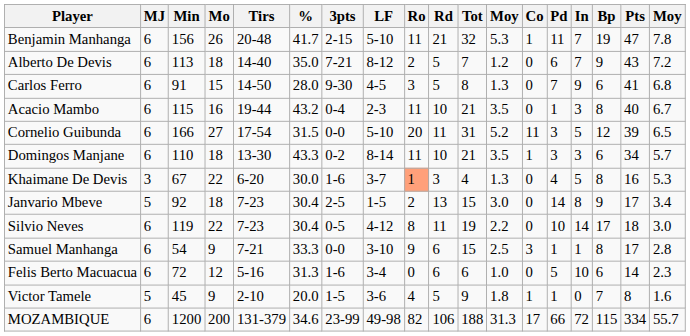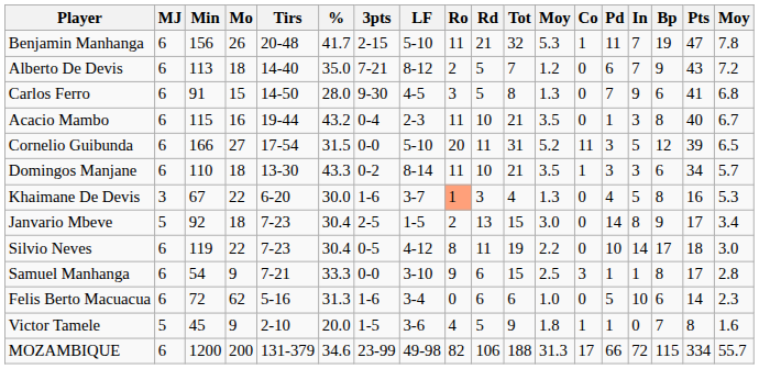 <table class="wikitable">
 <tr>
 <th>Player</th>
 <th>MJ</th>
 <th>Min</th>
 <th>Mo</th>
 <th>Tirs</th>
 <th>%</th>
 <th>3pts</th>
 <th>LF</th>
 <th>Ro</th>
 <th>Rd</th>
 <th>Tot</th>
 <th>Moy</th>
 <th>Co</th>
 <th>Pd</th>
 <th>In</th>
 <th>Bp</th>
 <th>Pts</th>
 <th>Moy</th>
 </tr>
 <tr>
 <td>Benjamin Manhanga</td>
 <td>6</td>
 <td>156</td>
 <td>26</td>
 <td>20-48</td>
 <td>41.7</td>
 <td>2-15</td>
 <td>5-10</td>
 <td>11</td>
 <td>21</td>
 <td>32</td>
 <td>5.3</td>
 <td>1</td>
 <td>11</td>
 <td>7</td>
 <td>19</td>
 <td>47</td>
 <td>7.8</td>
 </tr>
 <tr>
 <td>Alberto De Devis</td>
 <td>6</td>
 <td>113</td>
 <td>18</td>
 <td>14-40</td>
 <td>35.0</td>
 <td>7-21</td>
 <td>8-12</td>
 <td>2</td>
 <td>5</td>
 <td>7</td>
 <td>1.2</td>
 <td>0</td>
 <td>6</td>
 <td>7</td>
 <td>9</td>
 <td>43</td>
 <td>7.2</td>
 </tr>
 <tr>
 <td>Carlos Ferro</td>
 <td>6</td>
 <td>91</td>
 <td>15</td>
 <td>14-50</td>
 <td>28.0</td>
 <td>9-30</td>
 <td>4-5</td>
 <td>3</td>
 <td>5</td>
 <td>8</td>
 <td>1.3</td>
 <td>0</td>
 <td>7</td>
 <td>9</td>
 <td>6</td>
 <td>41</td>
 <td>6.8</td>
 </tr>
 <tr>
 <td>Acacio Mambo</td>
 <td>6</td>
 <td>115</td>
 <td>16</td>
 <td>19-44</td>
 <td>43.2</td>
 <td>0-4</td>
 <td>2-3</td>
 <td>11</td>
 <td>10</td>
 <td>21</td>
 <td>3.5</td>
 <td>0</td>
 <td>1</td>
 <td>3</td>
 <td>8</td>
 <td>40</td>
 <td>6.7</td>
 </tr>
 <tr>
 <td>Cornelio Guibunda</td>
 <td>6</td>
 <td>166</td>
 <td>27</td>
 <td>17-54</td>
 <td>31.5</td>
 <td>0-0</td>
 <td>5-10</td>
 <td>20</td>
 <td>11</td>
 <td>31</td>
 <td>5.2</td>
 <td>11</td>
 <td>3</td>
 <td>5</td>
 <td>12</td>
 <td>39</td>
 <td>6.5</td>
 </tr>
 <tr>
 <td>Domingos Manjane</td>
 <td>6</td>
 <td>110</td>
 <td>18</td>
 <td>13-30</td>
 <td>43.3</td>
 <td>0-2</td>
 <td>8-14</td>
 <td>11</td>
 <td>10</td>
 <td>21</td>
 <td>3.5</td>
 <td>1</td>
 <td>3</td>
 <td>3</td>
 <td>6</td>
 <td>34</td>
 <td>5.7</td>
 </tr>
 <tr>
 <td>Khaimane De Devis</td>
 <td>3</td>
 <td>67</td>
 <td>22</td>
 <td>6-20</td>
 <td>30.0</td>
 <td>1-6</td>
 <td>3-7</td>
 <td style="background: lightsalmon;">1</td>
 <td>3</td>
 <td>4</td>
 <td>1.3</td>
 <td>0</td>
 <td>4</td>
 <td>5</td>
 <td>8</td>
 <td>16</td>
 <td>5.3</td>
 </tr>
 <tr>
 <td>Janvario Mbeve</td>
 <td>5</td>
 <td>92</td>
 <td>18</td>
 <td>7-23</td>
 <td>30.4</td>
 <td>2-5</td>
 <td>1-5</td>
 <td>2</td>
 <td>13</td>
 <td>15</td>
 <td>3.0</td>
 <td>0</td>
 <td>14</td>
 <td>8</td>
 <td>9</td>
 <td>17</td>
 <td>3.4</td>
 </tr>
 <tr>
 <td>Silvio Neves</td>
 <td>6</td>
 <td>119</td>
 <td>22</td>
 <td>7-23</td>
 <td>30.4</td>
 <td>0-5</td>
 <td>4-12</td>
 <td>8</td>
 <td>11</td>
 <td>19</td>
 <td>2.2</td>
 <td>0</td>
 <td>10</td>
 <td>14</td>
 <td>17</td>
 <td>18</td>
 <td>3.0</td>
 </tr>
 <tr>
 <td>Samuel Manhanga</td>
 <td>6</td>
 <td>54</td>
 <td>9</td>
 <td>7-21</td>
 <td>33.3</td>
 <td>0-0</td>
 <td>3-10</td>
 <td>9</td>
 <td>6</td>
 <td>15</td>
 <td>2.5</td>
 <td>3</td>
 <td>1</td>
 <td>1</td>
 <td>8</td>
 <td>17</td>
 <td>2.8</td>
 </tr>
 <tr>
 <td>Felis Berto Macuacua</td>
 <td>6</td>
 <td>72</td>
-<td>12</td>
+<td>62</td>
 <td>5-16</td>
 <td>31.3</td>
 <td>1-6</td>
 <td>3-4</td>
 <td>0</td>
 <td>6</td>
 <td>6</td>
 <td>1.0</td>
 <td>0</td>
 <td>5</td>
 <td>10</td>
 <td>6</td>
 <td>14</td>
 <td>2.3</td>
 </tr>
 <tr>
 <td>Victor Tamele</td>
 <td>5</td>
 <td>45</td>
 <td>9</td>
 <td>2-10</td>
 <td>20.0</td>
 <td>1-5</td>
 <td>3-6</td>
 <td>4</td>
 <td>5</td>
 <td>9</td>
 <td>1.8</td>
 <td>1</td>
 <td>1</td>
 <td>0</td>
 <td>7</td>
 <td>8</td>
 <td>1.6</td>
 </tr>
 <tr>
 <td>MOZAMBIQUE</td>
 <td>6</td>
 <td>1200</td>
 <td>200</td>
 <td>131-379</td>
 <td>34.6</td>
 <td>23-99</td>
 <td>49-98</td>
 <td>82</td>
 <td>106</td>
 <td>188</td>
 <td>31.3</td>
 <td>17</td>
 <td>66</td>
 <td>72</td>
 <td>115</td>
 <td>334</td>
 <td>55.7</td>
 </tr>
 </table>
